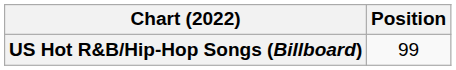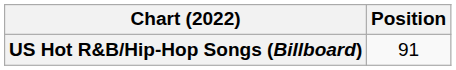 <table class="wikitable plainrowheaders" style="text-align:center">
 <tr>
 <th scope="col">Chart (2022)</th>
 <th scope="col">Position</th>
 </tr>
 <tr>
 <th scope="row">US Hot R&B/Hip-Hop Songs (<em>Billboard</em>)</th>
-<td>99</td>
+<td>91</td>
 </tr>
 </table>
